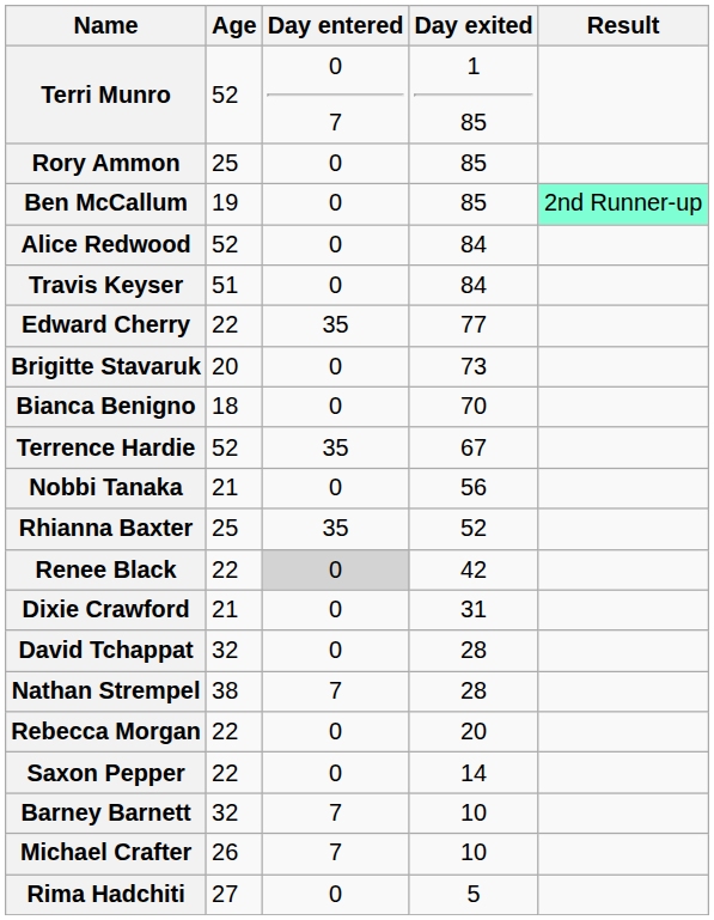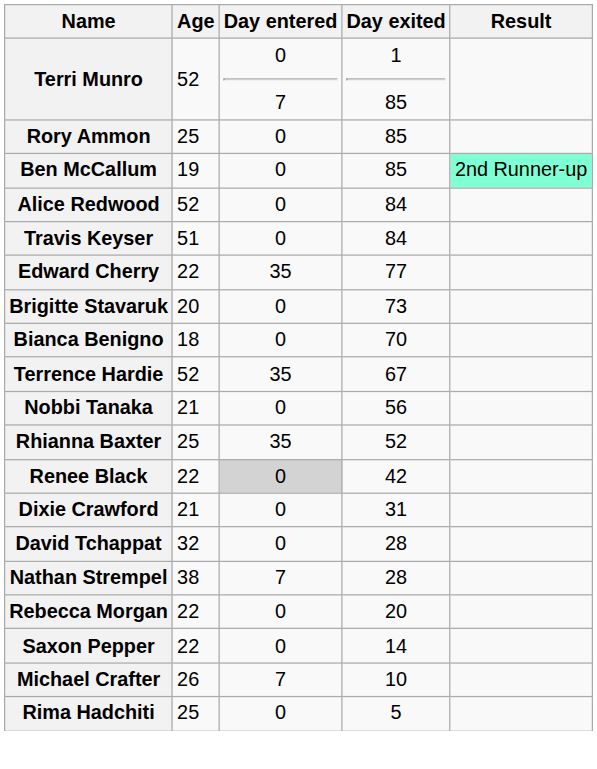 <table class="wikitable sortable" style="text-align:left; line-height:20px; width:auto;">
 <tr>
 <th scope="col">Name</th>
 <th>Age</th>
 <th scope="col">Day entered</th>
 <th scope="col">Day exited</th>
 <th scope="col">Result</th>
 </tr>
 <tr>
 <th scope="row">Terri Munro</th>
 <td>52</td>
 <td align="center">0 <hr> 7</td>
 <td align="center">1 <hr> 85</td>
 <td></td>
 </tr>
 <tr>
 <th scope="row">Rory Ammon</th>
 <td>25</td>
 <td align="center">0</td>
 <td align="center">85</td>
 <td></td>
 </tr>
 <tr>
 <th scope="row">Ben McCallum</th>
 <td>19</td>
 <td align="center">0</td>
 <td align="center">85</td>
 <td style="background:#7FFFD4;">2nd Runner-up</td>
 </tr>
 <tr>
 <th scope="row">Alice Redwood</th>
 <td>52</td>
 <td align="center">0</td>
 <td align="center">84</td>
 <td></td>
 </tr>
 <tr>
 <th scope="row">Travis Keyser</th>
 <td>51</td>
 <td align="center">0</td>
 <td align="center">84</td>
 <td></td>
 </tr>
 <tr>
 <th scope="row">Edward Cherry</th>
 <td>22</td>
 <td align="center">35</td>
 <td align="center">77</td>
 <td></td>
 </tr>
 <tr>
 <th scope="row">Brigitte Stavaruk</th>
 <td>20</td>
 <td align="center">0</td>
 <td align="center">73</td>
 <td></td>
 </tr>
 <tr>
 <th scope="row">Bianca Benigno</th>
 <td>18</td>
 <td align="center">0</td>
 <td align="center">70</td>
 <td></td>
 </tr>
 <tr>
 <th scope="row">Terrence Hardie</th>
 <td>52</td>
 <td align="center">35</td>
 <td align="center">67</td>
 <td></td>
 </tr>
 <tr>
 <th scope="row">Nobbi Tanaka</th>
 <td>21</td>
 <td align="center">0</td>
 <td align="center">56</td>
 <td></td>
 </tr>
 <tr>
 <th scope="row">Rhianna Baxter</th>
 <td>25</td>
 <td align="center">35</td>
 <td align="center">52</td>
 <td></td>
 </tr>
 <tr>
 <th scope="row">Renee Black</th>
 <td>22</td>
 <td align="center" style="background: lightgrey;">0</td>
 <td align="center">42</td>
 <td></td>
 </tr>
 <tr>
 <th scope="row">Dixie Crawford</th>
 <td>21</td>
 <td align="center">0</td>
 <td align="center">31</td>
 <td></td>
 </tr>
 <tr>
 <th scope="row">David Tchappat</th>
 <td>32</td>
 <td align="center">0</td>
 <td align="center">28</td>
 <td></td>
 </tr>
 <tr>
 <th scope="row">Nathan Strempel</th>
 <td>38</td>
 <td align="center">7</td>
 <td align="center">28</td>
 <td></td>
 </tr>
 <tr>
 <th scope="row">Rebecca Morgan</th>
 <td>22</td>
 <td align="center">0</td>
 <td align="center">20</td>
 <td></td>
 </tr>
 <tr>
 <th scope="row">Saxon Pepper</th>
 <td>22</td>
 <td align="center">0</td>
 <td align="center">14</td>
 <td></td>
 </tr>
 <tr>
-<th scope="row">Barney Barnett</th>
-<td>32</td>
-<td align="center">7</td>
-<td align="center">10</td>
-<td></td>
-</tr>
-<tr>
 <th scope="row">Michael Crafter</th>
 <td>26</td>
 <td align="center">7</td>
 <td align="center">10</td>
 <td></td>
 </tr>
 <tr>
 <th scope="row">Rima Hadchiti</th>
-<td>27</td>
+<td>25</td>
 <td align="center">0</td>
 <td align="center">5</td>
 <td></td>
 </tr>
 </table>
